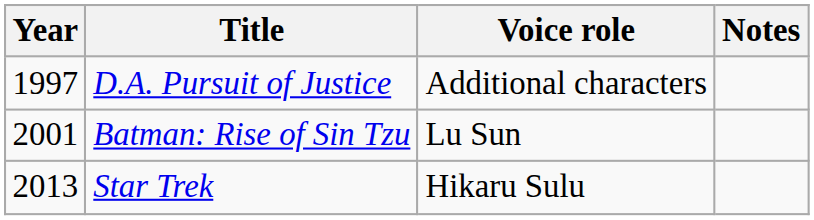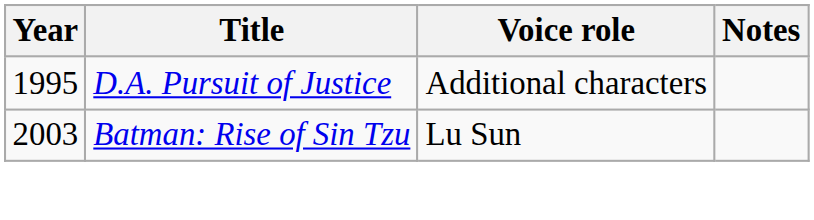 <table class="wikitable sortable">
 <tr>
 <th>Year</th>
 <th>Title</th>
 <th>Voice role</th>
 <th class="unsortable">Notes</th>
 </tr>
 <tr>
-<td>1997</td>
+<td>1995</td>
 <td><em><a href='#'>D.A. Pursuit of Justice</a></em></td>
 <td>Additional characters</td>
 <td></td>
 </tr>
 <tr>
-<td>2001</td>
+<td>2003</td>
 <td><em><a href='#'>Batman: Rise of Sin Tzu</a></em></td>
 <td>Lu Sun</td>
 <td></td>
 </tr>
-<tr>
-<td>2013</td>
-<td><em><a href='#'>Star Trek</a></em></td>
-<td>Hikaru Sulu</td>
-<td></td>
-</tr>
 </table>
